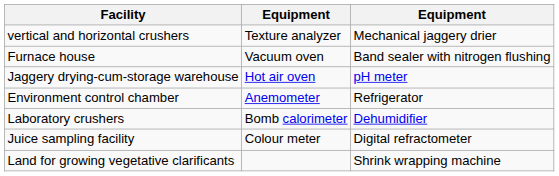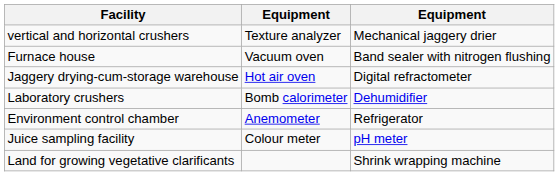 <table class="wikitable">
 <tr>
 <th>Facility</th>
 <th>Equipment</th>
 <th>Equipment</th>
 </tr>
 <tr>
 <td>vertical and horizontal crushers</td>
 <td>Texture analyzer</td>
 <td>Mechanical jaggery drier</td>
 </tr>
 <tr>
 <td>Furnace house</td>
 <td>Vacuum oven</td>
 <td>Band sealer with nitrogen flushing</td>
 </tr>
 <tr>
 <td>Jaggery drying-cum-storage warehouse</td>
 <td><a href='#'>Hot air oven</a></td>
-<td><a href='#'>pH meter</a></td>
+<td>Digital refractometer</td>
+</tr>
+<tr>
+<td>Laboratory crushers</td>
+<td>Bomb <a href='#'>calorimeter</a></td>
+<td><a href='#'>Dehumidifier</a></td>
 </tr>
 <tr>
 <td>Environment control chamber</td>
 <td><a href='#'>Anemometer</a></td>
 <td>Refrigerator</td>
 </tr>
 <tr>
-<td>Laboratory crushers</td>
-<td>Bomb <a href='#'>calorimeter</a></td>
-<td><a href='#'>Dehumidifier</a></td>
-</tr>
-<tr>
 <td>Juice sampling facility</td>
 <td>Colour meter</td>
-<td>Digital refractometer</td>
+<td><a href='#'>pH meter</a></td>
 </tr>
 <tr>
 <td>Land for growing vegetative clarificants</td>
 <td></td>
 <td>Shrink wrapping machine</td>
 </tr>
 </table>
